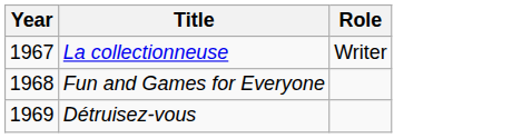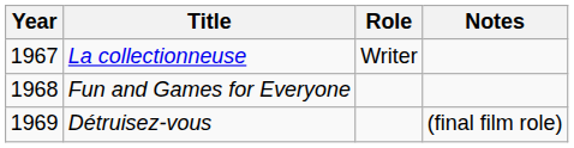 <table class="wikitable">
 <tr>
 <th>Year</th>
 <th>Title</th>
 <th>Role</th>
+<th>Notes</th>
 </tr>
 <tr>
 <td>1967</td>
 <td><em><a href='#'>La collectionneuse</a></em></td>
 <td>Writer</td>
+<td></td>
 </tr>
 <tr>
 <td>1968</td>
 <td><em>Fun and Games for Everyone</em></td>
+<td></td>
 <td></td>
 </tr>
 <tr>
 <td>1969</td>
 <td><em>Détruisez-vous</em></td>
 <td></td>
+<td>(final film role)</td>
 </tr>
 </table>
